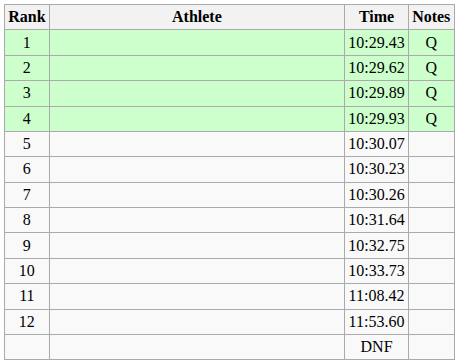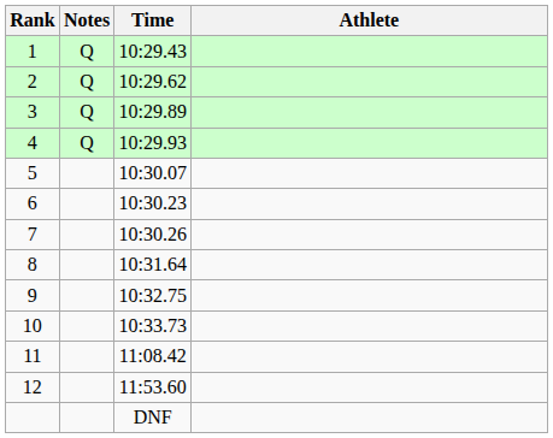 <table class="wikitable" style="text-align:center">
 <tr>
 <th>Rank</th>
+<th>Notes</th>
+<th>Time</th>
 <th Style="width:18em">Athlete</th>
-<th>Time</th>
-<th>Notes</th>
 </tr>
 <tr style="background:#cfc">
 <td>1</td>
+<td>Q</td>
+<td>10:29.43</td>
 <td style="text-align:left"></td>
-<td>10:29.43</td>
-<td>Q</td>
 </tr>
 <tr style="background:#cfc">
 <td>2</td>
+<td>Q</td>
+<td>10:29.62</td>
 <td style="text-align:left"></td>
-<td>10:29.62</td>
-<td>Q</td>
 </tr>
 <tr style="background:#cfc">
 <td>3</td>
+<td>Q</td>
+<td>10:29.89</td>
 <td style="text-align:left"></td>
-<td>10:29.89</td>
-<td>Q</td>
 </tr>
 <tr style="background:#cfc">
 <td>4</td>
+<td>Q</td>
+<td>10:29.93</td>
 <td style="text-align:left"></td>
-<td>10:29.93</td>
-<td>Q</td>
 </tr>
 <tr>
 <td>5</td>
+<td></td>
+<td>10:30.07</td>
 <td style="text-align:left"></td>
-<td>10:30.07</td>
-<td></td>
 </tr>
 <tr>
 <td>6</td>
+<td></td>
+<td>10:30.23</td>
 <td style="text-align:left"></td>
-<td>10:30.23</td>
-<td></td>
 </tr>
 <tr>
 <td>7</td>
+<td></td>
+<td>10:30.26</td>
 <td style="text-align:left"></td>
-<td>10:30.26</td>
-<td></td>
 </tr>
 <tr>
 <td>8</td>
+<td></td>
+<td>10:31.64</td>
 <td style="text-align:left"></td>
-<td>10:31.64</td>
-<td></td>
 </tr>
 <tr>
 <td>9</td>
+<td></td>
+<td>10:32.75</td>
 <td style="text-align:left"></td>
-<td>10:32.75</td>
-<td></td>
 </tr>
 <tr>
 <td>10</td>
+<td></td>
+<td>10:33.73</td>
 <td style="text-align:left"></td>
-<td>10:33.73</td>
-<td></td>
 </tr>
 <tr>
 <td>11</td>
+<td></td>
+<td>11:08.42</td>
 <td style="text-align:left"></td>
-<td>11:08.42</td>
-<td></td>
 </tr>
 <tr>
 <td>12</td>
+<td></td>
+<td>11:53.60</td>
 <td style="text-align:left"></td>
-<td>11:53.60</td>
-<td></td>
 </tr>
 <tr>
 <td></td>
+<td></td>
+<td>DNF</td>
 <td style="text-align:left"></td>
-<td>DNF</td>
-<td></td>
 </tr>
 </table>
